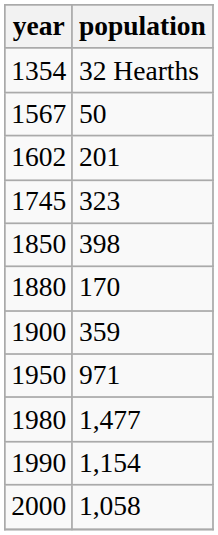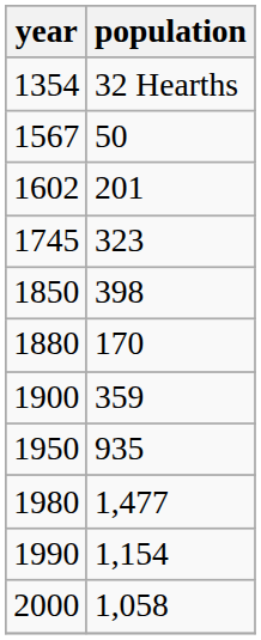 <table class="wikitable">
 <tr>
 <th>year</th>
 <th>population</th>
 </tr>
 <tr>
 <td>1354</td>
 <td>32 Hearths</td>
 </tr>
 <tr>
 <td>1567</td>
 <td>50</td>
 </tr>
 <tr>
 <td>1602</td>
 <td>201</td>
 </tr>
 <tr>
 <td>1745</td>
 <td>323</td>
 </tr>
 <tr>
 <td>1850</td>
 <td>398</td>
 </tr>
 <tr>
 <td>1880</td>
 <td>170</td>
 </tr>
 <tr>
 <td>1900</td>
 <td>359</td>
 </tr>
 <tr>
 <td>1950</td>
-<td>971</td>
+<td>935</td>
 </tr>
 <tr>
 <td>1980</td>
 <td>1,477</td>
 </tr>
 <tr>
 <td>1990</td>
 <td>1,154</td>
 </tr>
 <tr>
 <td>2000</td>
 <td>1,058</td>
 </tr>
 <tr>
 </tr>
 </table>
